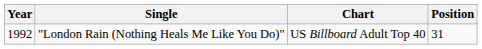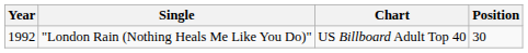 <table class="wikitable">
 <tr>
 <th>Year</th>
 <th>Single</th>
 <th>Chart</th>
 <th>Position</th>
 </tr>
 <tr>
 <td>1992</td>
 <td>"London Rain (Nothing Heals Me Like You Do)"</td>
 <td>US <em>Billboard</em> Adult Top 40</td>
-<td>31</td>
+<td>30</td>
 </tr>
 </table>
